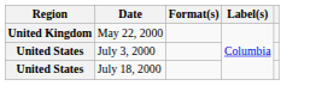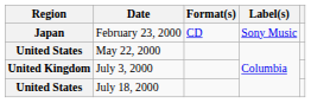 <table class="wikitable plainrowheaders">
 <tr>
 <th scope="col">Region</th>
 <th scope="col">Date</th>
 <th scope="col">Format(s)</th>
 <th scope="col">Label(s)</th>
 <th scope="col"></th>
 </tr>
 <tr>
-<th scope="row">United Kingdom</th>
+<th scope="row">Japan</th>
+<td>February 23, 2000</td>
+<td><a href='#'>CD</a></td>
+<td><a href='#'>Sony Music</a></td>
+<td align="center"></td>
+</tr>
+<tr>
+<th scope="row">United States</th>
 <td>May 22, 2000</td>
 <td></td>
 <td rowspan="3"><a href='#'>Columbia</a></td>
 <td align="center"></td>
 </tr>
 <tr>
-<th scope="row">United States</th>
+<th scope="row">United Kingdom</th>
 <td>July 3, 2000</td>
 <td></td>
 <td align="center"></td>
 </tr>
 <tr>
 <th scope="row">United States</th>
 <td>July 18, 2000</td>
 <td></td>
 <td align="center"></td>
 </tr>
 </table>
